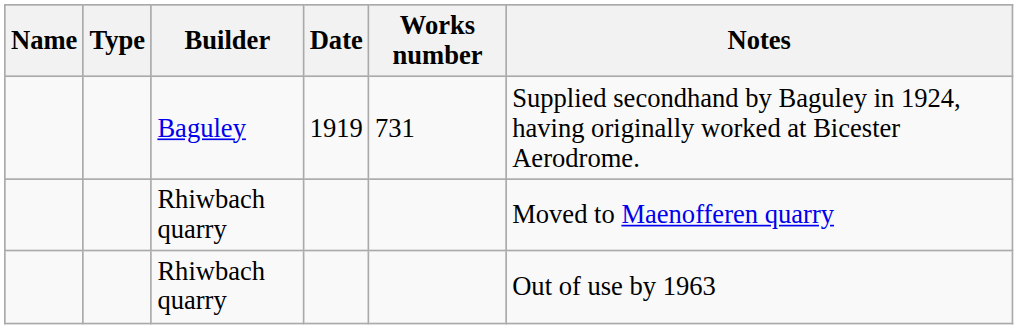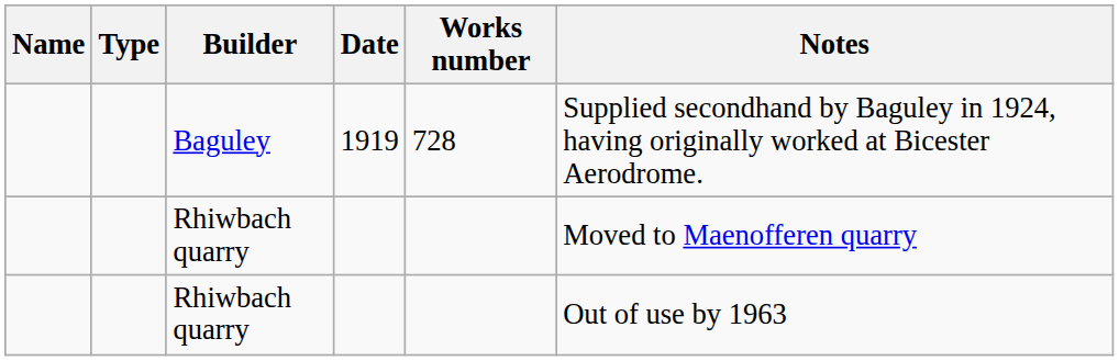 <table class="wikitable">
 <tr>
 <th>Name</th>
 <th>Type</th>
 <th>Builder</th>
 <th>Date</th>
 <th>Works number</th>
 <th>Notes</th>
 </tr>
 <tr>
 <td></td>
 <td></td>
 <td><a href='#'>Baguley</a></td>
 <td>1919</td>
-<td>731</td>
+<td>728</td>
 <td>Supplied secondhand by Baguley in 1924, having originally worked at Bicester Aerodrome.</td>
 </tr>
 <tr>
 <td></td>
 <td></td>
 <td>Rhiwbach quarry</td>
 <td></td>
 <td></td>
 <td>Moved to <a href='#'>Maenofferen quarry</a></td>
 </tr>
 <tr>
 <td></td>
 <td></td>
 <td>Rhiwbach quarry</td>
 <td></td>
 <td></td>
 <td>Out of use by 1963</td>
 </tr>
 </table>
